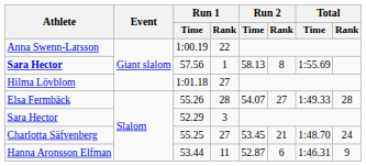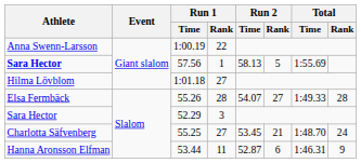 <table class="wikitable" style="font-size:90%">
 <tr>
 <th rowspan=2>Athlete</th>
 <th rowspan=2>Event</th>
 <th colspan=2>Run 1</th>
 <th colspan=2>Run 2</th>
 <th colspan=2>Total</th>
 </tr>
 <tr style="font-size:95%">
 <th>Time</th>
 <th>Rank</th>
 <th>Time</th>
 <th>Rank</th>
 <th>Time</th>
 <th>Rank</th>
 </tr>
 <tr align=center>
 <td align="left"><a href='#'>Anna Swenn-Larsson</a></td>
 <td align="left" rowspan=3><a href='#'>Giant slalom</a></td>
 <td>1:00.19</td>
 <td>22</td>
 <td colspan=4></td>
 </tr>
 <tr align=center>
 <td align="left"><strong><a href='#'>Sara Hector</a></strong></td>
 <td>57.56</td>
 <td>1</td>
 <td>58.13</td>
-<td>8</td>
+<td>5</td>
 <td>1:55.69</td>
 <td></td>
 </tr>
 <tr align=center>
 <td align="left"><a href='#'>Hilma Lövblom</a></td>
 <td>1:01.18</td>
 <td>27</td>
 <td colspan=4></td>
 </tr>
 <tr align=center>
 <td align="left"><a href='#'>Elsa Fermbäck</a></td>
 <td align="left"rowspan=4><a href='#'>Slalom</a></td>
 <td>55.26</td>
 <td>28</td>
 <td>54.07</td>
 <td>27</td>
 <td>1:49.33</td>
 <td>28</td>
 </tr>
 <tr align=center>
 <td align="left"><a href='#'>Sara Hector</a></td>
 <td>52.29</td>
 <td>3</td>
 <td colspan=4></td>
 </tr>
 <tr align=center>
 <td align="left"><a href='#'>Charlotta Säfvenberg</a></td>
 <td>55.25</td>
 <td>27</td>
 <td>53.45</td>
 <td>21</td>
 <td>1:48.70</td>
 <td>24</td>
 </tr>
 <tr align=center>
 <td align="left"><a href='#'>Hanna Aronsson Elfman</a></td>
 <td>53.44</td>
 <td>11</td>
 <td>52.87</td>
 <td>6</td>
 <td>1:46.31</td>
 <td>9</td>
 </tr>
 </table>
